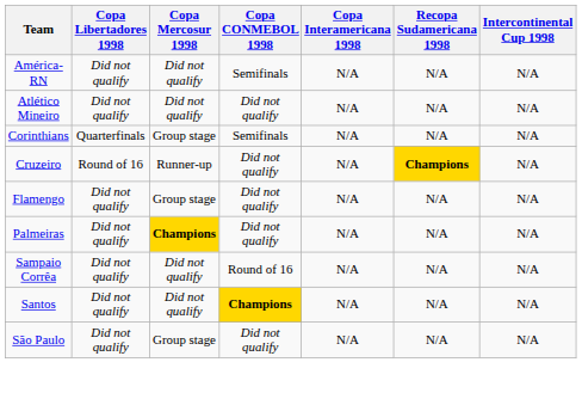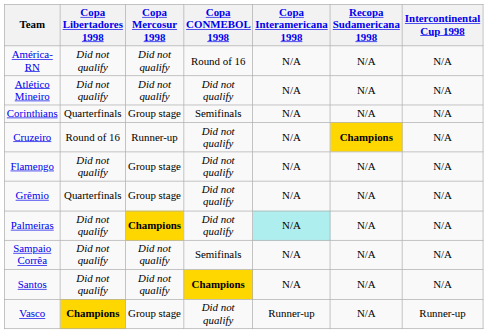 <table class="wikitable">
 <tr>
 <th width= 14%>Team</th>
 <th width= 14%><a href='#'>Copa Libertadores 1998</a></th>
 <th width= 14%><a href='#'>Copa Mercosur 1998</a></th>
 <th width= 14%><a href='#'>Copa CONMEBOL 1998</a></th>
 <th width= 14%><a href='#'>Copa Interamericana 1998</a></th>
 <th width= 14%><a href='#'>Recopa Sudamericana 1998</a></th>
 <th width= 14%><a href='#'>Intercontinental Cup 1998</a></th>
 </tr>
 <tr align="center">
 <td><a href='#'>América-RN</a></td>
 <td><em>Did not qualify</em></td>
 <td><em>Did not qualify</em></td>
-<td>Semifinals</td>
+<td>Round of 16</td>
 <td>N/A</td>
 <td>N/A</td>
 <td>N/A</td>
 </tr>
 <tr align="center">
 <td><a href='#'>Atlético Mineiro</a></td>
 <td><em>Did not qualify</em></td>
 <td><em>Did not qualify</em></td>
 <td><em>Did not qualify</em></td>
 <td>N/A</td>
 <td>N/A</td>
 <td>N/A</td>
 </tr>
 <tr align="center">
 <td><a href='#'>Corinthians</a></td>
 <td>Quarterfinals</td>
 <td>Group stage</td>
 <td>Semifinals</td>
 <td>N/A</td>
 <td>N/A</td>
 <td>N/A</td>
 </tr>
 <tr align="center">
 <td><a href='#'>Cruzeiro</a></td>
 <td>Round of 16</td>
 <td>Runner-up</td>
 <td><em>Did not qualify</em></td>
 <td>N/A</td>
 <td bgcolor = "gold"><strong>Champions</strong></td>
 <td>N/A</td>
 </tr>
 <tr align="center">
 <td><a href='#'>Flamengo</a></td>
 <td><em>Did not qualify</em></td>
 <td>Group stage</td>
 <td><em>Did not qualify</em></td>
 <td>N/A</td>
 <td>N/A</td>
 <td>N/A</td>
 </tr>
 <tr align="center">
+<td><a href='#'>Grêmio</a></td>
+<td>Quarterfinals</td>
+<td>Group stage</td>
+<td><em>Did not qualify</em></td>
+<td>N/A</td>
+<td>N/A</td>
+<td>N/A</td>
+</tr>
+<tr align="center">
 <td><a href='#'>Palmeiras</a></td>
 <td><em>Did not qualify</em></td>
 <td bgcolor = "gold"><strong>Champions</strong></td>
 <td><em>Did not qualify</em></td>
-<td>N/A</td>
+<td style="background: paleturquoise;">N/A</td>
 <td>N/A</td>
 <td>N/A</td>
 </tr>
 <tr align="center">
 <td><a href='#'>Sampaio Corrêa</a></td>
 <td><em>Did not qualify</em></td>
 <td><em>Did not qualify</em></td>
-<td>Round of 16</td>
+<td>Semifinals</td>
 <td>N/A</td>
 <td>N/A</td>
 <td>N/A</td>
 </tr>
 <tr align="center">
 <td><a href='#'>Santos</a></td>
 <td><em>Did not qualify</em></td>
 <td><em>Did not qualify</em></td>
 <td bgcolor = "gold"><strong>Champions</strong></td>
 <td>N/A</td>
 <td>N/A</td>
 <td>N/A</td>
 </tr>
 <tr align="center">
-<td><a href='#'>São Paulo</a></td>
-<td><em>Did not qualify</em></td>
+<td><a href='#'>Vasco</a></td>
+<td bgcolor = "gold"><strong>Champions</strong></td>
 <td>Group stage</td>
 <td><em>Did not qualify</em></td>
+<td>Runner-up</td>
 <td>N/A</td>
-<td>N/A</td>
-<td>N/A</td>
+<td>Runner-up</td>
 </tr>
 </table>
